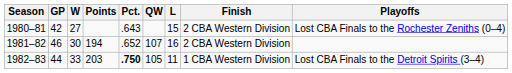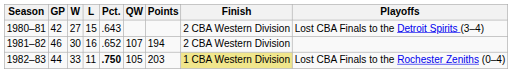 <table class="wikitable">
 <tr>
 <th>Season</th>
 <th>GP</th>
 <th>W</th>
-<th>Points</th>
+<th>L</th>
 <th>Pct.</th>
 <th>QW</th>
-<th>L</th>
+<th>Points</th>
 <th>Finish</th>
 <th>Playoffs</th>
 </tr>
 <tr>
 <td>1980–81</td>
 <td>42</td>
 <td>27</td>
-<td></td>
+<td>15</td>
 <td>.643</td>
 <td></td>
-<td>15</td>
+<td></td>
 <td>2 CBA Western Division</td>
-<td>Lost CBA Finals to the <a href='#'>Rochester Zeniths</a> (0–4)</td>
+<td>Lost CBA Finals to the <a href='#'>Detroit Spirits </a> (3–4)</td>
 </tr>
 <tr>
 <td>1981–82</td>
 <td>46</td>
 <td>30</td>
-<td>194</td>
+<td>16</td>
 <td>.652</td>
 <td>107</td>
-<td>16</td>
+<td>194</td>
 <td>2 CBA Western Division</td>
 <td></td>
 </tr>
 <tr>
 <td>1982–83</td>
 <td>44</td>
 <td>33</td>
-<td>203</td>
+<td>11</td>
 <td><strong>.750</strong></td>
 <td>105</td>
-<td>11</td>
-<td>1 CBA Western Division</td>
-<td>Lost CBA Finals to the <a href='#'>Detroit Spirits </a> (3–4)</td>
+<td>203</td>
+<td style="background: khaki;">1 CBA Western Division</td>
+<td>Lost CBA Finals to the <a href='#'>Rochester Zeniths</a> (0–4)</td>
 </tr>
 </table>
